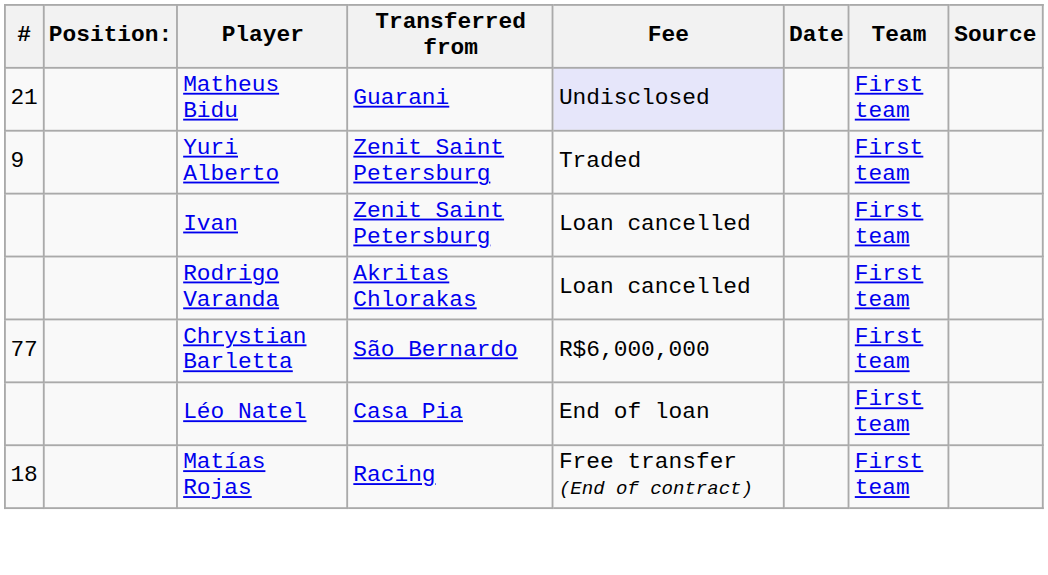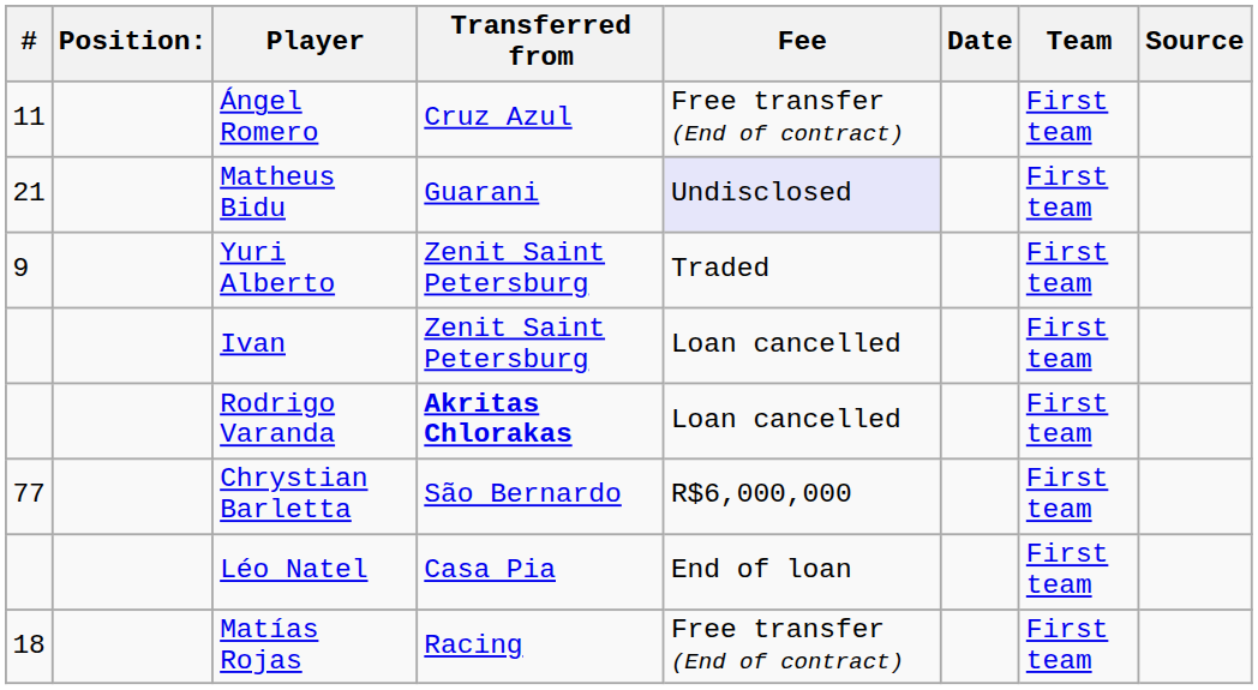 <table class="wikitable sortable" style="width:90%; text-align:center; font-size:95%; text-align:left;">
 <tr>
 <th><strong>#</strong></th>
 <th><strong>Position:</strong></th>
 <th><strong>Player</strong></th>
 <th><strong>Transferred from</strong></th>
 <th><strong>Fee</strong></th>
 <th><strong>Date</strong></th>
 <th><strong>Team</strong></th>
 <th><strong>Source</strong></th>
+</tr>
+<tr>
+<td>11</td>
+<td></td>
+<td> <a href='#'>Ángel Romero</a></td>
+<td> <a href='#'>Cruz Azul</a></td>
+<td>Free transfer <small><em>(End of contract)</em></small></td>
+<td></td>
+<td><a href='#'>First team</a></td>
+<td></td>
 </tr>
 <tr>
 <td>21</td>
 <td></td>
 <td> <a href='#'>Matheus Bidu</a></td>
 <td> <a href='#'>Guarani</a></td>
 <td style="background: lavender;">Undisclosed</td>
 <td></td>
 <td><a href='#'>First team</a></td>
 <td></td>
 </tr>
 <tr>
 <td>9</td>
 <td></td>
 <td> <a href='#'>Yuri Alberto</a></td>
 <td> <a href='#'>Zenit Saint Petersburg</a></td>
 <td>Traded</td>
 <td></td>
 <td><a href='#'>First team</a></td>
 <td></td>
 </tr>
 <tr>
 <td></td>
 <td></td>
 <td> <a href='#'>Ivan</a></td>
 <td> <a href='#'>Zenit Saint Petersburg</a></td>
 <td>Loan cancelled</td>
 <td></td>
 <td><a href='#'>First team</a></td>
 <td></td>
 </tr>
 <tr>
 <td></td>
 <td></td>
 <td> <a href='#'>Rodrigo Varanda</a></td>
-<td> <a href='#'>Akritas Chlorakas</a></td>
+<td><strong> <a href='#'>Akritas Chlorakas</a></strong></td>
 <td>Loan cancelled</td>
 <td></td>
 <td><a href='#'>First team</a></td>
 <td></td>
 </tr>
 <tr>
 <td>77</td>
 <td></td>
 <td> <a href='#'>Chrystian Barletta</a></td>
 <td> <a href='#'>São Bernardo</a></td>
 <td>R$6,000,000</td>
 <td></td>
 <td><a href='#'>First team</a></td>
 <td></td>
 </tr>
 <tr>
 <td></td>
 <td></td>
 <td> <a href='#'>Léo Natel</a></td>
 <td> <a href='#'>Casa Pia</a></td>
 <td>End of loan</td>
 <td></td>
 <td><a href='#'>First team</a></td>
 <td></td>
 </tr>
 <tr>
 <td>18</td>
 <td></td>
 <td> <a href='#'>Matías Rojas</a></td>
 <td> <a href='#'>Racing</a></td>
 <td>Free transfer <small><em>(End of contract)</em></small></td>
 <td></td>
 <td><a href='#'>First team</a></td>
 <td></td>
 </tr>
 </table>
